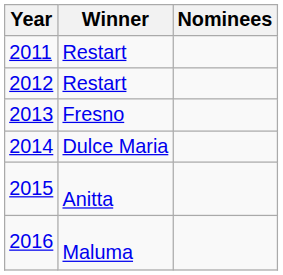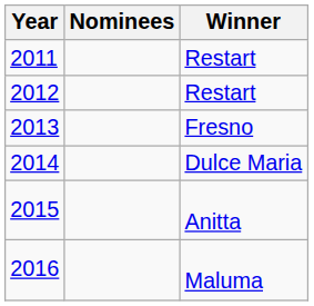 <table class="wikitable">
 <tr>
 <th>Year</th>
+<th>Nominees</th>
 <th>Winner</th>
-<th>Nominees</th>
 </tr>
 <tr>
 <td><a href='#'>2011</a></td>
+<td></td>
 <td><a href='#'>Restart</a></td>
-<td></td>
 </tr>
 <tr>
 <td><a href='#'>2012</a></td>
+<td></td>
 <td><a href='#'>Restart</a></td>
-<td></td>
 </tr>
 <tr>
 <td><a href='#'>2013</a></td>
+<td></td>
 <td><a href='#'>Fresno</a></td>
-<td></td>
 </tr>
 <tr>
 <td><a href='#'>2014</a></td>
+<td></td>
 <td><a href='#'>Dulce Maria</a></td>
-<td></td>
 </tr>
 <tr>
 <td><a href='#'>2015</a></td>
+<td></td>
 <td><br><a href='#'>Anitta</a></td>
-<td></td>
 </tr>
 <tr>
 <td><a href='#'>2016</a></td>
+<td></td>
 <td><br><a href='#'>Maluma</a></td>
-<td></td>
 </tr>
 </table>
